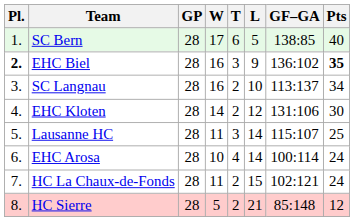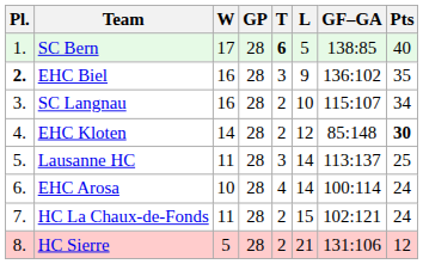 <table class="wikitable">
 <tr>
 <th>Pl.</th>
 <th>Team</th>
+<th>W</th>
 <th>GP</th>
-<th>W</th>
 <th>T</th>
 <th>L</th>
 <th>GF–GA</th>
 <th>Pts</th>
 </tr>
 <tr align="center " bgcolor="#e6fae6">
 <td>1.</td>
 <td align="left"><a href='#'>SC Bern</a></td>
+<td>17</td>
 <td>28</td>
-<td>17</td>
-<td>6</td>
+<td><strong>6</strong></td>
 <td>5</td>
 <td>138:85</td>
 <td>40</td>
 </tr>
 <tr align="center "  bgcolor="#FFFFFF">
 <td><strong>2.</strong></td>
 <td align="left"><a href='#'>EHC Biel</a></td>
+<td>16</td>
 <td>28</td>
-<td>16</td>
 <td>3</td>
 <td>9</td>
 <td>136:102</td>
-<td><strong>35</strong></td>
+<td>35</td>
 </tr>
 <tr align="center "  bgcolor="#FFFFFF">
 <td>3.</td>
 <td align="left"><a href='#'>SC Langnau</a></td>
+<td>16</td>
 <td>28</td>
-<td>16</td>
 <td>2</td>
 <td>10</td>
-<td>113:137</td>
+<td>115:107</td>
 <td>34</td>
 </tr>
 <tr align="center "  bgcolor="#FFFFFF">
 <td>4.</td>
 <td align="left"><a href='#'>EHC Kloten</a></td>
+<td>14</td>
 <td>28</td>
-<td>14</td>
 <td>2</td>
 <td>12</td>
-<td>131:106</td>
-<td>30</td>
+<td>85:148</td>
+<td><strong>30</strong></td>
 </tr>
 <tr align="center " bgcolor="#FFFFFF">
 <td>5.</td>
 <td align="left"><a href='#'>Lausanne HC</a></td>
+<td>11</td>
 <td>28</td>
-<td>11</td>
 <td>3</td>
 <td>14</td>
-<td>115:107</td>
+<td>113:137</td>
 <td>25</td>
 </tr>
 <tr align="center "  bgcolor="#FFFFFF">
 <td>6.</td>
 <td align="left"><a href='#'>EHC Arosa</a></td>
+<td>10</td>
 <td>28</td>
-<td>10</td>
 <td>4</td>
 <td>14</td>
 <td>100:114</td>
 <td>24</td>
 </tr>
 <tr align="center "  bgcolor="#FFFFFF">
 <td>7.</td>
 <td align="left"><a href='#'>HC La Chaux-de-Fonds</a></td>
+<td>11</td>
 <td>28</td>
-<td>11</td>
 <td>2</td>
 <td>15</td>
 <td>102:121</td>
 <td>24</td>
 </tr>
 <tr align="center "  bgcolor="#ffcccc">
 <td>8.</td>
 <td align="left"><a href='#'>HC Sierre</a></td>
+<td>5</td>
 <td>28</td>
-<td>5</td>
 <td>2</td>
 <td>21</td>
-<td>85:148</td>
+<td>131:106</td>
 <td>12</td>
 </tr>
 </table>
